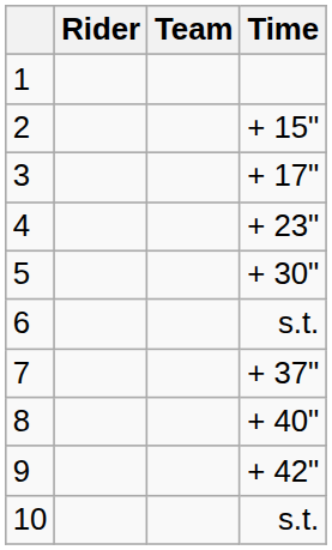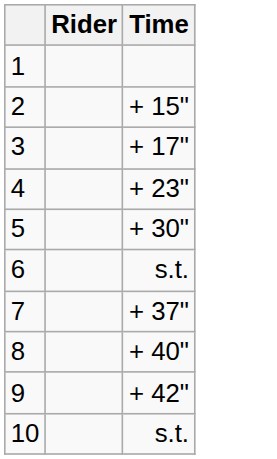 <table class="wikitable">
 <tr>
 <th></th>
 <th>Rider</th>
-<th>Team</th>
 <th>Time</th>
 </tr>
 <tr>
 <td>1</td>
 <td>  </td>
-<td></td>
 <td align="right"></td>
 </tr>
 <tr>
 <td>2</td>
-<td></td>
 <td></td>
 <td align="right">+ 15"</td>
 </tr>
 <tr>
 <td>3</td>
 <td></td>
-<td></td>
 <td align="right">+ 17"</td>
 </tr>
 <tr>
 <td>4</td>
-<td></td>
 <td></td>
 <td align="right">+ 23"</td>
 </tr>
 <tr>
 <td>5</td>
 <td></td>
-<td></td>
 <td align="right">+ 30"</td>
 </tr>
 <tr>
 <td>6</td>
 <td> </td>
-<td></td>
 <td align="right">s.t.</td>
 </tr>
 <tr>
 <td>7</td>
-<td></td>
 <td></td>
 <td align="right">+ 37"</td>
 </tr>
 <tr>
 <td>8</td>
 <td></td>
-<td></td>
 <td align="right">+ 40"</td>
 </tr>
 <tr>
 <td>9</td>
-<td></td>
 <td></td>
 <td align="right">+ 42"</td>
 </tr>
 <tr>
 <td>10</td>
 <td></td>
-<td></td>
 <td align="right">s.t.</td>
 </tr>
 </table>
